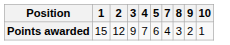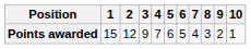 <table class="wikitable floatleft">
 <tr>
 <th scope="row">Position</th>
 <th scope="col">1</th>
 <th scope="col">2</th>
 <th scope="col">3</th>
 <th scope="col">4</th>
 <th scope="col">5</th>
+<th scope="col">6</th>
 <th scope="col">7</th>
 <th scope="col">8</th>
 <th scope="col">9</th>
 <th scope="col">10</th>
 </tr>
 <tr>
 <th scope="row">Points awarded</th>
 <td>15</td>
 <td>12</td>
 <td>9</td>
 <td>7</td>
 <td>6</td>
+<td>5</td>
 <td>4</td>
 <td>3</td>
 <td>2</td>
 <td>1</td>
 </tr>
 </table>
